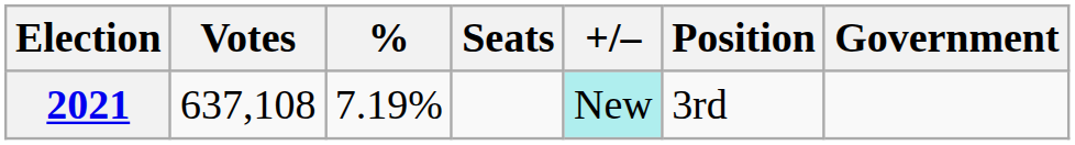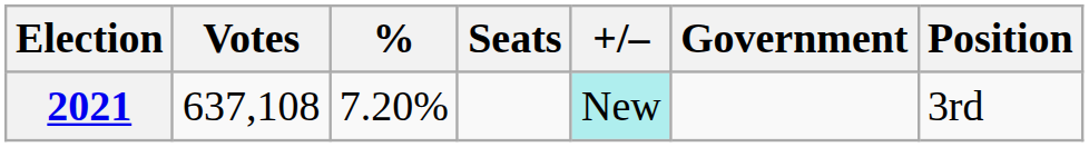 <table class=wikitable>
 <tr>
 <th>Election</th>
 <th>Votes</th>
 <th>%</th>
 <th>Seats</th>
 <th>+/–</th>
+<th>Government</th>
 <th>Position</th>
-<th>Government</th>
 </tr>
 <tr>
 <th><a href='#'>2021</a></th>
 <td>637,108</td>
-<td>7.19%</td>
+<td>7.20%</td>
 <td></td>
 <td style="background: paleturquoise;">New</td>
+<td></td>
 <td>3rd</td>
-<td></td>
 </tr>
 </table>
